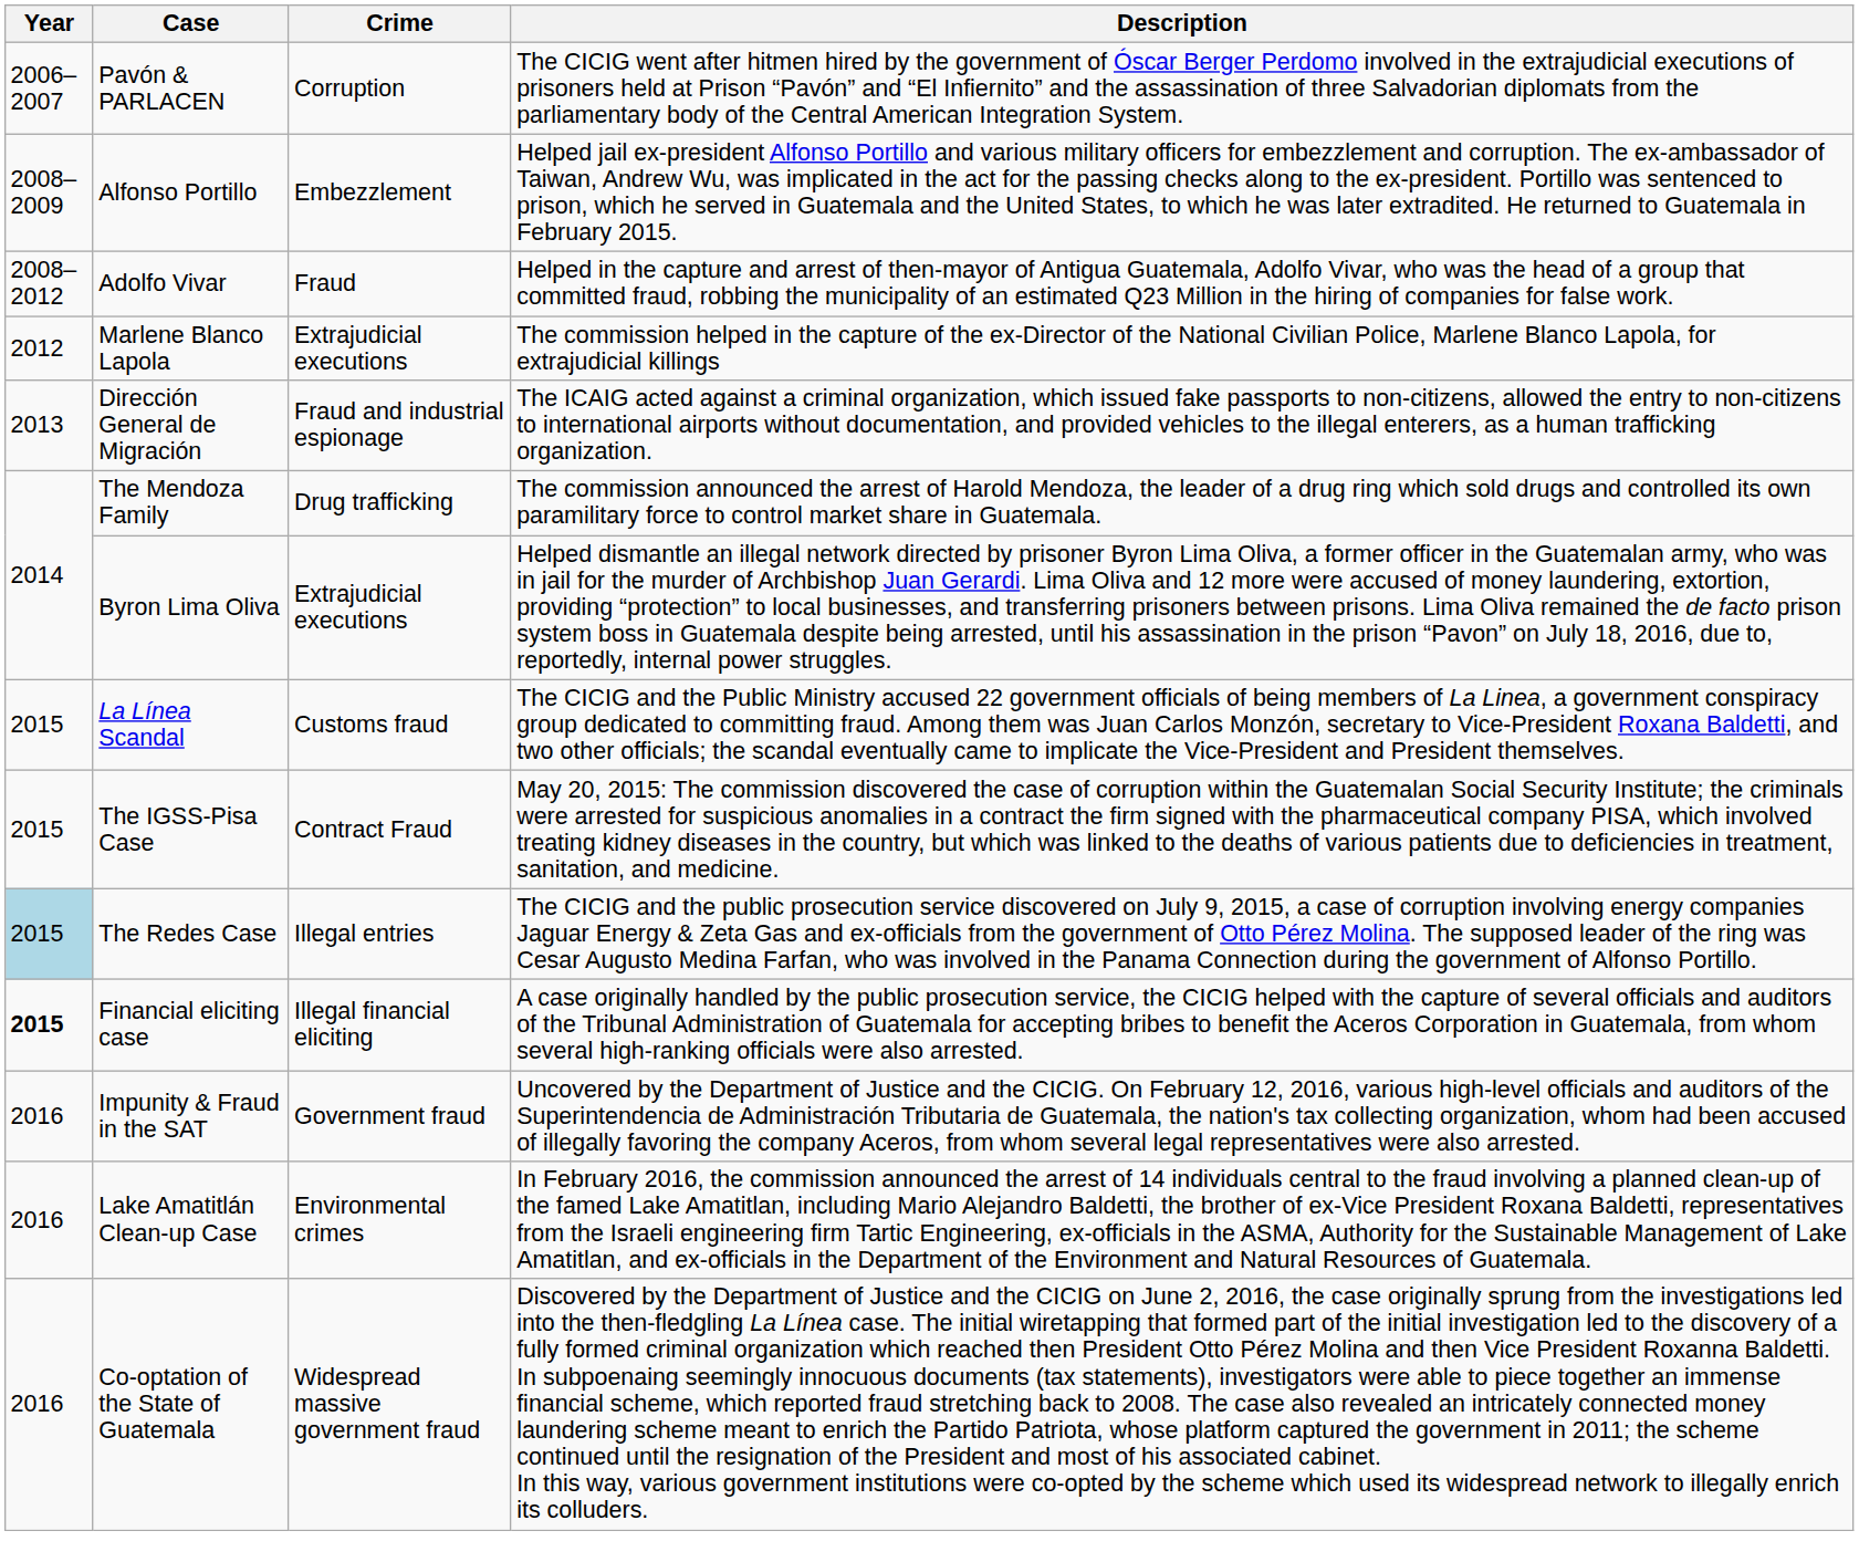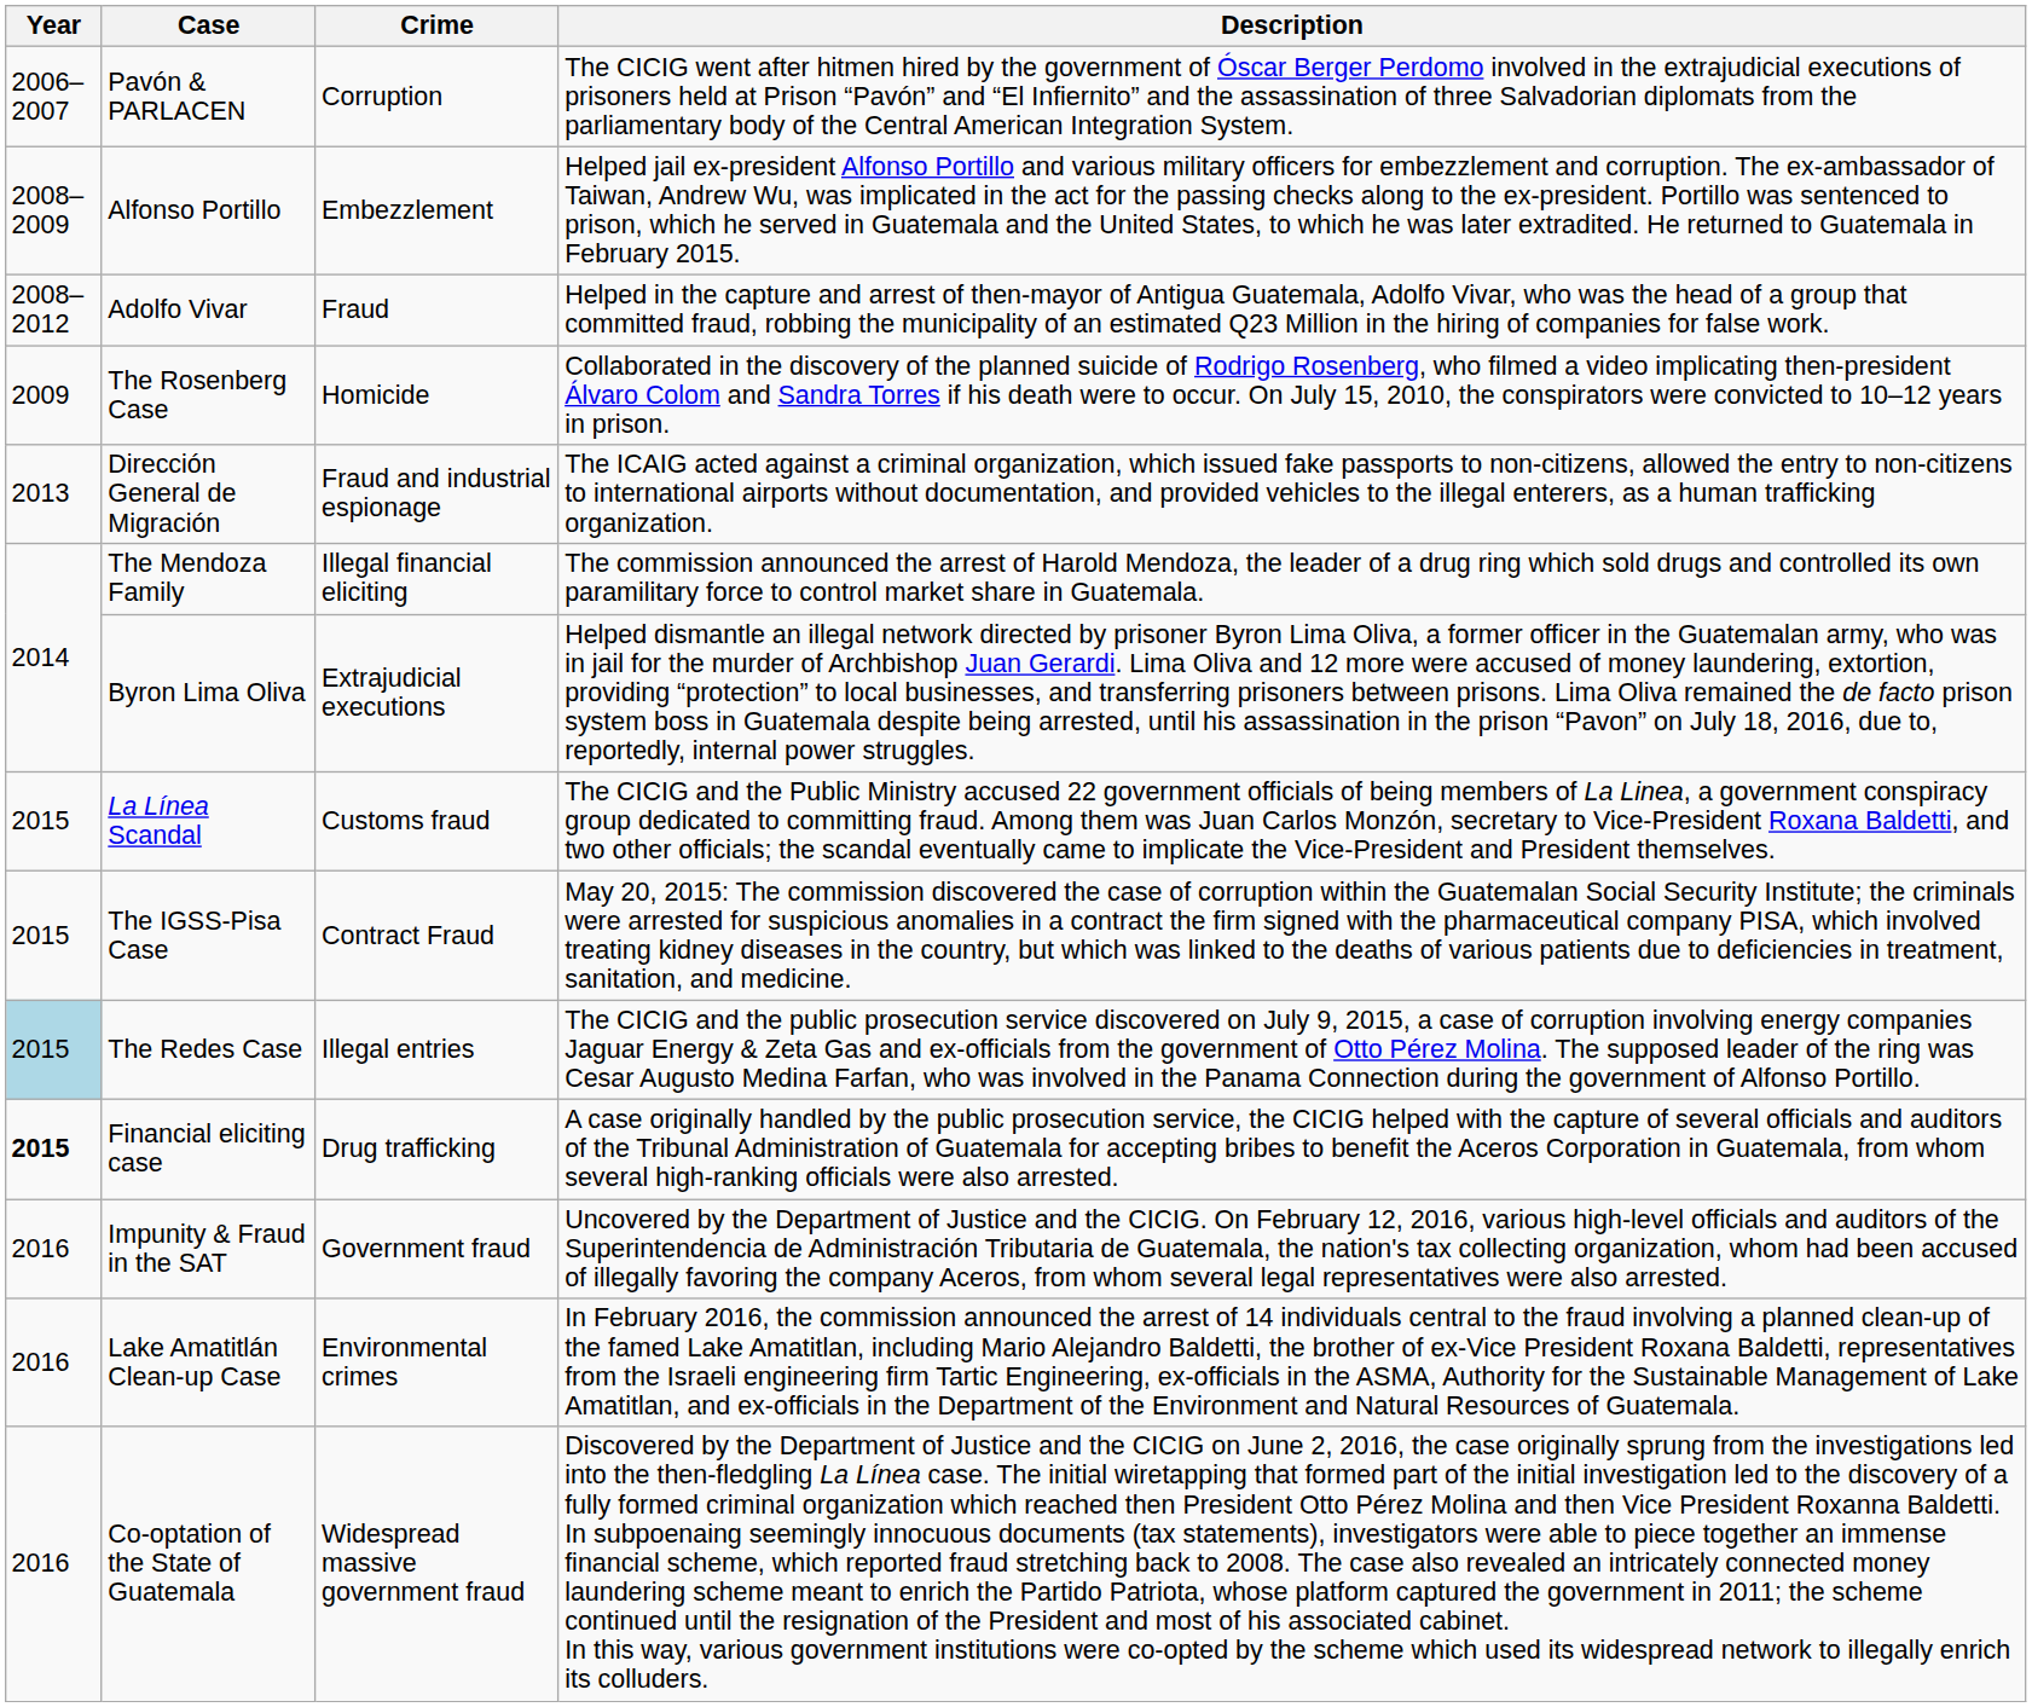 <table class="wikitable">
 <tr>
 <th>Year</th>
 <th>Case</th>
 <th>Crime</th>
 <th>Description</th>
 </tr>
 <tr>
 <td>2006–2007</td>
 <td>Pavón & PARLACEN</td>
 <td>Corruption</td>
 <td>The CICIG went after hitmen hired by the government of <a href='#'>Óscar Berger Perdomo</a> involved in the extrajudicial executions of prisoners held at Prison “Pavón” and “El Infiernito” and the assassination of three Salvadorian diplomats from the parliamentary body of the Central American Integration System.</td>
 </tr>
 <tr>
 <td>2008–2009</td>
 <td>Alfonso Portillo</td>
 <td>Embezzlement</td>
 <td>Helped jail ex-president <a href='#'>Alfonso Portillo</a> and various military officers for embezzlement and corruption. The ex-ambassador of Taiwan, Andrew Wu, was implicated in the act for the passing checks along to the ex-president. Portillo was sentenced to prison, which he served in Guatemala and the United States, to which he was later extradited. He returned to Guatemala in February 2015.</td>
 </tr>
 <tr>
 <td>2008–2012</td>
 <td>Adolfo Vivar</td>
 <td>Fraud</td>
 <td>Helped in the capture and arrest of then-mayor of Antigua Guatemala, Adolfo Vivar, who was the head of a group that committed fraud, robbing the municipality of an estimated Q23 Million in the hiring of companies for false work.</td>
 </tr>
 <tr>
-<td>2012</td>
-<td>Marlene Blanco Lapola</td>
-<td>Extrajudicial executions</td>
-<td>The commission helped in the capture of the ex-Director of the National Civilian Police, Marlene Blanco Lapola, for extrajudicial killings</td>
+<td>2009</td>
+<td>The Rosenberg Case</td>
+<td>Homicide</td>
+<td>Collaborated in the discovery of the planned suicide of <a href='#'>Rodrigo Rosenberg</a>, who filmed a video implicating then-president <a href='#'>Álvaro Colom</a> and <a href='#'>Sandra Torres</a> if his death were to occur. On July 15, 2010, the conspirators were convicted to 10–12 years in prison.</td>
 </tr>
 <tr>
 <td>2013</td>
 <td>Dirección General de Migración</td>
 <td>Fraud and industrial espionage</td>
 <td>The ICAIG acted against a criminal organization, which issued fake passports to non-citizens, allowed the entry to non-citizens to international airports without documentation, and provided vehicles to the illegal enterers, as a human trafficking organization.</td>
 </tr>
 <tr>
 <td rowspan="2">2014</td>
 <td>The Mendoza Family</td>
-<td>Drug trafficking</td>
+<td>Illegal financial eliciting</td>
 <td>The commission announced the arrest of Harold Mendoza, the leader of a drug ring which sold drugs and controlled its own paramilitary force to control market share in Guatemala.</td>
 </tr>
 <tr>
 <td>Byron Lima Oliva</td>
 <td>Extrajudicial executions</td>
 <td>Helped dismantle an illegal network directed by prisoner Byron Lima Oliva, a former officer in the Guatemalan army, who was in jail for the murder of Archbishop <a href='#'>Juan Gerardi</a>. Lima Oliva and 12 more were accused of money laundering, extortion, providing “protection” to local businesses, and transferring prisoners between prisons. Lima Oliva remained the <em>de facto</em> prison system boss in Guatemala despite being arrested, until his assassination in the prison “Pavon” on July 18, 2016, due to, reportedly, internal power struggles.</td>
 </tr>
 <tr>
 <td>2015</td>
 <td><a href='#'><em>La Línea</em> Scandal</a></td>
 <td>Customs fraud</td>
 <td>The CICIG and the Public Ministry accused 22 government officials of being members of <em>La Linea</em>, a government conspiracy group dedicated to committing fraud. Among them was Juan Carlos Monzón, secretary to Vice-President <a href='#'>Roxana Baldetti</a>, and two other officials; the scandal eventually came to implicate the Vice-President and President themselves.</td>
 </tr>
 <tr>
 <td>2015</td>
 <td>The IGSS-Pisa Case</td>
 <td>Contract Fraud</td>
 <td>May 20, 2015: The commission discovered the case of corruption within the Guatemalan Social Security Institute; the criminals were arrested for suspicious anomalies in a contract the firm signed with the pharmaceutical company PISA, which involved treating kidney diseases in the country, but which was linked to the deaths of various patients due to deficiencies in treatment, sanitation, and medicine.</td>
 </tr>
 <tr>
 <td style="background: lightblue;">2015</td>
 <td>The Redes Case</td>
 <td>Illegal entries</td>
 <td>The CICIG and the public prosecution service discovered on July 9, 2015, a case of corruption involving energy companies Jaguar Energy & Zeta Gas and ex-officials from the government of <a href='#'>Otto Pérez Molina</a>. The supposed leader of the ring was Cesar Augusto Medina Farfan, who was involved in the Panama Connection during the government of Alfonso Portillo.</td>
 </tr>
 <tr>
 <td><strong>2015</strong></td>
 <td>Financial eliciting case</td>
-<td>Illegal financial eliciting</td>
+<td>Drug trafficking</td>
 <td>A case originally handled by the public prosecution service, the CICIG helped with the capture of several officials and auditors of the Tribunal Administration of Guatemala for accepting bribes to benefit the Aceros Corporation in Guatemala, from whom several high-ranking officials were also arrested.</td>
 </tr>
 <tr>
 <td>2016</td>
 <td>Impunity & Fraud in the SAT</td>
 <td>Government fraud</td>
 <td>Uncovered by the Department of Justice and the CICIG. On February 12, 2016, various high-level officials and auditors of the Superintendencia de Administración Tributaria de Guatemala, the nation's tax collecting organization, whom had been accused of illegally favoring the company Aceros, from whom several legal representatives were also arrested.</td>
 </tr>
 <tr>
 <td>2016</td>
 <td>Lake Amatitlán Clean-up Case</td>
 <td>Environmental crimes</td>
 <td>In February 2016, the commission announced the arrest of 14 individuals central to the fraud involving a planned clean-up of the famed Lake Amatitlan, including Mario Alejandro Baldetti, the brother of ex-Vice President Roxana Baldetti, representatives from the Israeli engineering firm Tartic Engineering, ex-officials in the ASMA, Authority for the Sustainable Management of Lake Amatitlan, and ex-officials in the Department of the Environment and Natural Resources of Guatemala.</td>
 </tr>
 <tr>
 <td>2016</td>
 <td>Co-optation of the State of Guatemala</td>
 <td>Widespread massive government fraud</td>
 <td>Discovered by the Department of Justice and the CICIG on June 2, 2016, the case originally sprung from the investigations led into the then-fledgling <em>La Línea</em> case. The initial wiretapping that formed part of the initial investigation led to the discovery of a fully formed criminal organization which reached then President Otto Pérez Molina and then Vice President Roxanna Baldetti.<br>In subpoenaing seemingly innocuous documents (tax statements), investigators were able to piece together an immense financial scheme, which reported fraud stretching back to 2008. The case also revealed an intricately connected money laundering scheme meant to enrich the Partido Patriota, whose platform captured the government in 2011; the scheme continued until the resignation of the President and most of his associated cabinet.<br>In this way, various government institutions were co-opted by the scheme which used its widespread network to illegally enrich its colluders.</td>
 </tr>
 </table>
